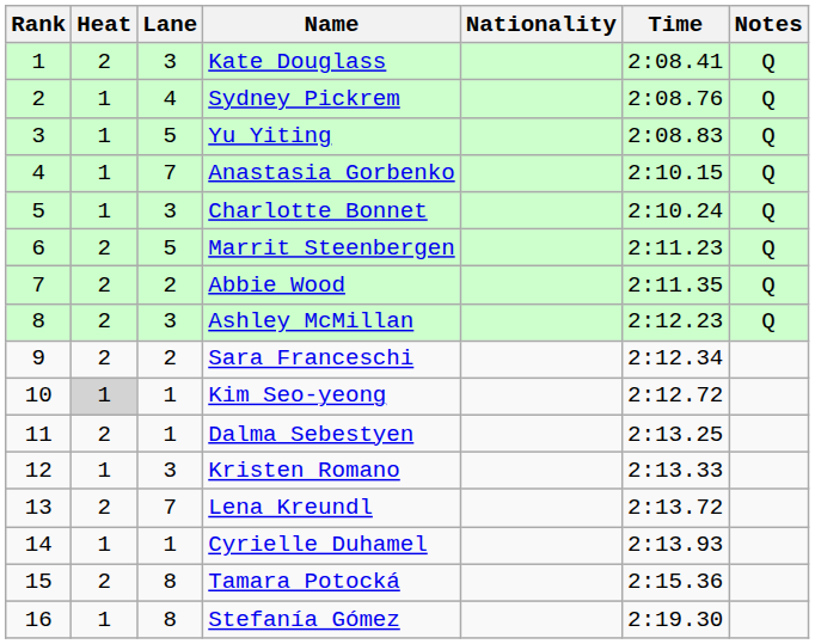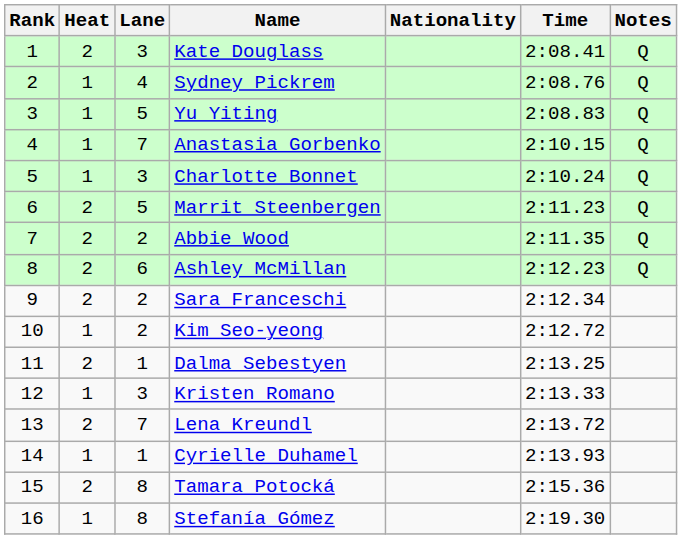 <table class="wikitable sortable" style="text-align:center">
 <tr>
 <th>Rank</th>
 <th>Heat</th>
 <th>Lane</th>
 <th>Name</th>
 <th>Nationality</th>
 <th>Time</th>
 <th>Notes</th>
 </tr>
 <tr bgcolor=ccffcc>
 <td>1</td>
 <td>2</td>
 <td>3</td>
 <td align=left><a href='#'>Kate Douglass</a></td>
 <td align=left></td>
 <td>2:08.41</td>
 <td>Q</td>
 </tr>
 <tr bgcolor=ccffcc>
 <td>2</td>
 <td>1</td>
 <td>4</td>
 <td align=left><a href='#'>Sydney Pickrem</a></td>
 <td align=left></td>
 <td>2:08.76</td>
 <td>Q</td>
 </tr>
 <tr bgcolor=ccffcc>
 <td>3</td>
 <td>1</td>
 <td>5</td>
 <td align=left><a href='#'>Yu Yiting</a></td>
 <td align=left></td>
 <td>2:08.83</td>
 <td>Q</td>
 </tr>
 <tr bgcolor=ccffcc>
 <td>4</td>
 <td>1</td>
 <td>7</td>
 <td align=left><a href='#'>Anastasia Gorbenko</a></td>
 <td align=left></td>
 <td>2:10.15</td>
 <td>Q</td>
 </tr>
 <tr bgcolor=ccffcc>
 <td>5</td>
 <td>1</td>
 <td>3</td>
 <td align=left><a href='#'>Charlotte Bonnet</a></td>
 <td align=left></td>
 <td>2:10.24</td>
 <td>Q</td>
 </tr>
 <tr bgcolor=ccffcc>
 <td>6</td>
 <td>2</td>
 <td>5</td>
 <td align=left><a href='#'>Marrit Steenbergen</a></td>
 <td align=left></td>
 <td>2:11.23</td>
 <td>Q</td>
 </tr>
 <tr bgcolor=ccffcc>
 <td>7</td>
 <td>2</td>
 <td>2</td>
 <td align=left><a href='#'>Abbie Wood</a></td>
 <td align=left></td>
 <td>2:11.35</td>
 <td>Q</td>
 </tr>
 <tr bgcolor=ccffcc>
 <td>8</td>
 <td>2</td>
-<td>3</td>
+<td>6</td>
 <td align=left><a href='#'>Ashley McMillan</a></td>
 <td align=left></td>
 <td>2:12.23</td>
 <td>Q</td>
 </tr>
 <tr>
 <td>9</td>
 <td>2</td>
 <td>2</td>
 <td align=left><a href='#'>Sara Franceschi</a></td>
 <td align=left></td>
 <td>2:12.34</td>
 <td></td>
 </tr>
 <tr>
 <td>10</td>
-<td style="background: lightgrey;">1</td>
 <td>1</td>
+<td>2</td>
 <td align=left><a href='#'>Kim Seo-yeong</a></td>
 <td align=left></td>
 <td>2:12.72</td>
 <td></td>
 </tr>
 <tr>
 <td>11</td>
 <td>2</td>
 <td>1</td>
 <td align=left><a href='#'>Dalma Sebestyen</a></td>
 <td align=left></td>
 <td>2:13.25</td>
 <td></td>
 </tr>
 <tr>
 <td>12</td>
 <td>1</td>
 <td>3</td>
 <td align=left><a href='#'>Kristen Romano</a></td>
 <td align=left></td>
 <td>2:13.33</td>
 <td></td>
 </tr>
 <tr>
 <td>13</td>
 <td>2</td>
 <td>7</td>
 <td align=left><a href='#'>Lena Kreundl</a></td>
 <td align=left></td>
 <td>2:13.72</td>
 <td></td>
 </tr>
 <tr>
 <td>14</td>
 <td>1</td>
 <td>1</td>
 <td align=left><a href='#'>Cyrielle Duhamel</a></td>
 <td align=left></td>
 <td>2:13.93</td>
 <td></td>
 </tr>
 <tr>
 <td>15</td>
 <td>2</td>
 <td>8</td>
 <td align=left><a href='#'>Tamara Potocká</a></td>
 <td align=left></td>
 <td>2:15.36</td>
 <td></td>
 </tr>
 <tr>
 <td>16</td>
 <td>1</td>
 <td>8</td>
 <td align=left><a href='#'>Stefanía Gómez</a></td>
 <td align=left></td>
 <td>2:19.30</td>
 <td></td>
 </tr>
 </table>
